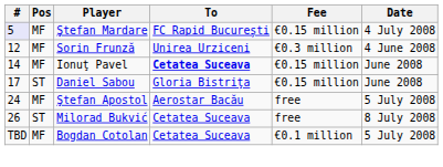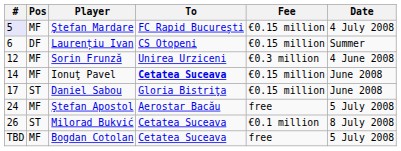 <table class="wikitable" style="font-size:95%;">
 <tr>
 <th>#</th>
 <th>Pos</th>
 <th>Player</th>
 <th>To</th>
 <th>Fee</th>
 <th>Date</th>
 </tr>
 <tr --->
 <td style="background: lavender;">5</td>
 <td>MF</td>
 <td> <a href='#'>Ştefan Mardare</a></td>
 <td><a href='#'>FC Rapid București</a></td>
 <td>€0.15 million</td>
 <td>4 July 2008</td>
+</tr>
+<tr --->
+<td>6</td>
+<td>DF</td>
+<td> <a href='#'>Laurențiu Ivan</a></td>
+<td><a href='#'>CS Otopeni</a></td>
+<td>€0.15 million</td>
+<td>Summer</td>
 </tr>
 <tr --->
 <td>12</td>
 <td>MF</td>
 <td> <a href='#'>Sorin Frunză</a></td>
 <td><a href='#'>Unirea Urziceni</a></td>
 <td>€0.3 million</td>
 <td>4 June 2008</td>
 </tr>
 <tr --->
 <td>14</td>
 <td>MF</td>
 <td> Ionuţ Pavel</td>
 <td><strong><a href='#'>Cetatea Suceava</a></strong></td>
 <td>€0.15 million</td>
 <td>June 2008</td>
 </tr>
 <tr --->
 <td>17</td>
 <td>ST</td>
 <td> <a href='#'>Daniel Sabou</a></td>
 <td><a href='#'>Gloria Bistriţa</a></td>
 <td>€0.15 million</td>
 <td>June 2008</td>
 </tr>
 <tr --->
 <td>24</td>
 <td>MF</td>
 <td> <a href='#'>Ştefan Apostol</a></td>
 <td><a href='#'>Aerostar Bacău</a></td>
 <td>free</td>
 <td>5 July 2008</td>
 </tr>
 <tr --->
 <td>26</td>
 <td>ST</td>
 <td> <a href='#'>Milorad Bukvić</a></td>
 <td><a href='#'>Cetatea Suceava</a></td>
-<td>free</td>
+<td>€0.1 million</td>
 <td>8 July 2008</td>
 </tr>
 <tr --->
 <td>TBD</td>
 <td>MF</td>
 <td> <a href='#'>Bogdan Cotolan</a></td>
 <td><a href='#'>Cetatea Suceava</a></td>
-<td>€0.1 million</td>
+<td>free</td>
 <td>5 July 2008</td>
 </tr>
 </table>
